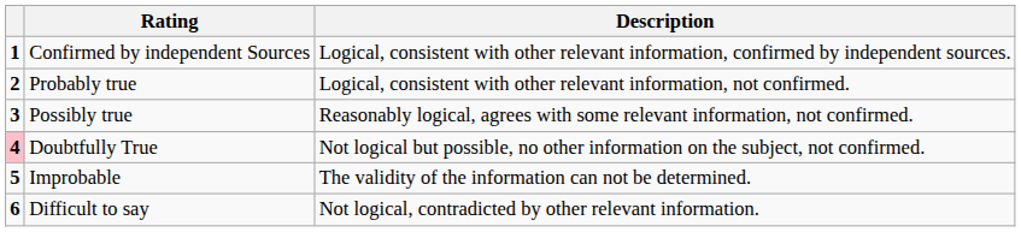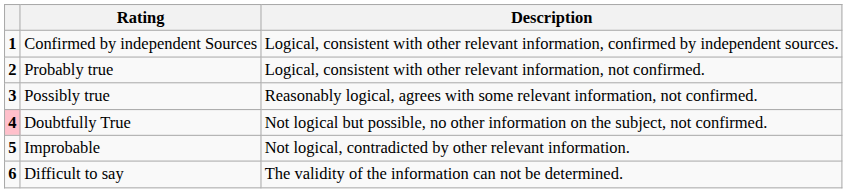 <table class="wikitable">
 <tr>
 <th></th>
 <th>Rating</th>
 <th>Description</th>
 </tr>
 <tr>
 <td><strong>1</strong></td>
 <td>Confirmed by independent Sources</td>
 <td>Logical, consistent with other relevant information, confirmed by independent sources.</td>
 </tr>
 <tr>
 <td><strong>2</strong></td>
 <td>Probably true</td>
 <td>Logical, consistent with other relevant information, not confirmed.</td>
 </tr>
 <tr>
 <td><strong>3</strong></td>
 <td>Possibly true</td>
 <td>Reasonably logical, agrees with some relevant information, not confirmed.</td>
 </tr>
 <tr>
 <td style="background: pink;"><strong>4</strong></td>
 <td>Doubtfully True</td>
 <td>Not logical but possible, no other information on the subject, not confirmed.</td>
 </tr>
 <tr>
 <td><strong>5</strong></td>
 <td>Improbable</td>
-<td>The validity of the information can not be determined.</td>
+<td>Not logical, contradicted by other relevant information.</td>
 </tr>
 <tr>
 <td><strong>6</strong></td>
 <td>Difficult to say</td>
-<td>Not logical, contradicted by other relevant information.</td>
+<td>The validity of the information can not be determined.</td>
 </tr>
 </table>
